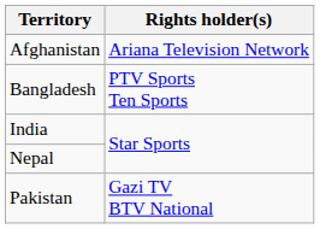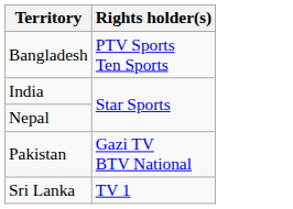 <table class=wikitable>
 <tr>
 <th>Territory</th>
 <th>Rights holder(s)</th>
-</tr>
-<tr>
-<td>Afghanistan</td>
-<td><a href='#'>Ariana Television Network</a></td>
 </tr>
 <tr>
 <td>Bangladesh</td>
 <td><a href='#'>PTV Sports</a><br><a href='#'>Ten Sports</a></td>
 </tr>
 <tr>
 <td>India</td>
 <td rowspan=2><a href='#'>Star Sports</a></td>
 </tr>
 <tr>
 <td>Nepal</td>
 </tr>
 <tr>
 <td>Pakistan</td>
 <td><a href='#'>Gazi TV</a><br><a href='#'>BTV National</a></td>
 </tr>
+<tr>
+<td>Sri Lanka</td>
+<td><a href='#'>TV 1</a></td>
+</tr>
 </table>
